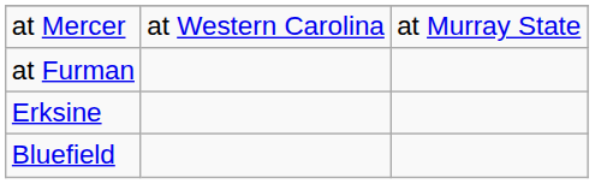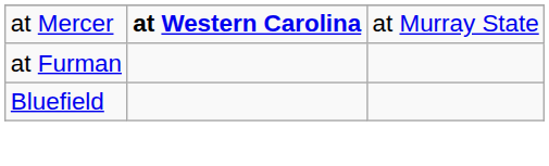 <table class="wikitable">
 <tr>
 </tr>
 <tr>
 <td>at <a href='#'>Mercer</a></td>
-<td>at <a href='#'>Western Carolina</a></td>
+<td><strong>at <a href='#'>Western Carolina</a></strong></td>
 <td>at <a href='#'>Murray State</a></td>
 </tr>
 <tr>
 <td>at <a href='#'>Furman</a></td>
-<td></td>
-<td></td>
-</tr>
-<tr>
-<td><a href='#'>Erksine</a></td>
 <td></td>
 <td></td>
 </tr>
 <tr>
 <td><a href='#'>Bluefield</a></td>
 <td></td>
 <td></td>
 </tr>
 </table>
